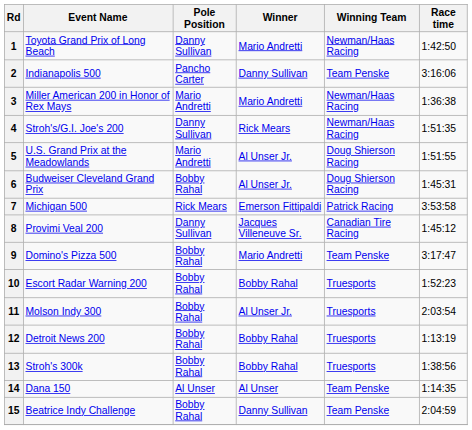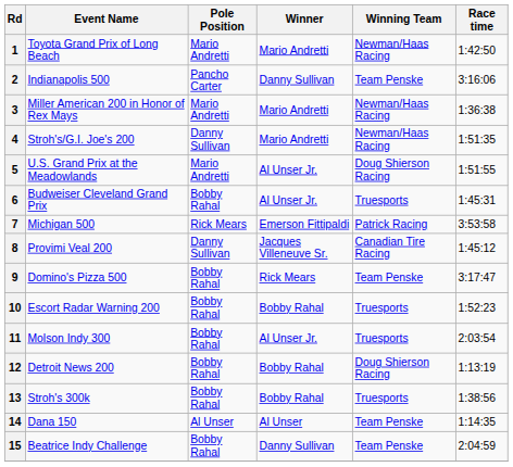 <table class="wikitable" style="font-size: 85%;">
 <tr>
 <th>Rd</th>
 <th>Event Name</th>
 <th>Pole Position</th>
 <th>Winner</th>
 <th>Winning Team</th>
 <th>Race time</th>
 </tr>
 <tr>
 <th>1</th>
 <td><a href='#'>Toyota Grand Prix of Long Beach</a></td>
-<td> <a href='#'>Danny Sullivan</a></td>
+<td> <a href='#'>Mario Andretti</a></td>
 <td> <a href='#'>Mario Andretti</a></td>
 <td><a href='#'>Newman/Haas Racing</a></td>
 <td>1:42:50</td>
 </tr>
 <tr>
 <th>2</th>
 <td><a href='#'>Indianapolis 500</a></td>
 <td> <a href='#'>Pancho Carter</a></td>
 <td> <a href='#'>Danny Sullivan</a></td>
 <td><a href='#'>Team Penske</a></td>
 <td>3:16:06</td>
 </tr>
 <tr>
 <th>3</th>
 <td><a href='#'>Miller American 200 in Honor of Rex Mays</a></td>
 <td> <a href='#'>Mario Andretti</a></td>
 <td> <a href='#'>Mario Andretti</a></td>
 <td><a href='#'>Newman/Haas Racing</a></td>
 <td>1:36:38</td>
 </tr>
 <tr>
 <th>4</th>
 <td><a href='#'>Stroh's/G.I. Joe's 200</a></td>
 <td> <a href='#'>Danny Sullivan</a></td>
-<td> <a href='#'>Rick Mears</a></td>
+<td> <a href='#'>Mario Andretti</a></td>
 <td><a href='#'>Newman/Haas Racing</a></td>
 <td>1:51:35</td>
 </tr>
 <tr>
 <th>5</th>
 <td><a href='#'>U.S. Grand Prix at the Meadowlands</a></td>
 <td> <a href='#'>Mario Andretti</a></td>
 <td> <a href='#'>Al Unser Jr.</a></td>
 <td><a href='#'>Doug Shierson Racing</a></td>
 <td>1:51:55</td>
 </tr>
 <tr>
 <th>6</th>
 <td><a href='#'>Budweiser Cleveland Grand Prix</a></td>
 <td> <a href='#'>Bobby Rahal</a></td>
 <td> <a href='#'>Al Unser Jr.</a></td>
-<td><a href='#'>Doug Shierson Racing</a></td>
+<td><a href='#'>Truesports</a></td>
 <td>1:45:31</td>
 </tr>
 <tr>
 <th>7</th>
 <td><a href='#'>Michigan 500</a></td>
 <td> <a href='#'>Rick Mears</a></td>
 <td> <a href='#'>Emerson Fittipaldi</a></td>
 <td><a href='#'>Patrick Racing</a></td>
 <td>3:53:58</td>
 </tr>
 <tr>
 <th>8</th>
 <td><a href='#'>Provimi Veal 200</a></td>
 <td> <a href='#'>Danny Sullivan</a></td>
 <td> <a href='#'>Jacques Villeneuve Sr.</a></td>
 <td><a href='#'>Canadian Tire Racing</a></td>
 <td>1:45:12</td>
 </tr>
 <tr>
 <th>9</th>
 <td><a href='#'>Domino's Pizza 500</a></td>
 <td> <a href='#'>Bobby Rahal</a></td>
-<td> <a href='#'>Mario Andretti</a></td>
+<td> <a href='#'>Rick Mears</a></td>
 <td><a href='#'>Team Penske</a></td>
 <td>3:17:47</td>
 </tr>
 <tr>
 <th>10</th>
 <td><a href='#'>Escort Radar Warning 200</a></td>
 <td> <a href='#'>Bobby Rahal</a></td>
 <td> <a href='#'>Bobby Rahal</a></td>
 <td><a href='#'>Truesports</a></td>
 <td>1:52:23</td>
 </tr>
 <tr>
 <th>11</th>
 <td><a href='#'>Molson Indy 300</a></td>
 <td> <a href='#'>Bobby Rahal</a></td>
 <td> <a href='#'>Al Unser Jr.</a></td>
 <td><a href='#'>Truesports</a></td>
 <td>2:03:54</td>
 </tr>
 <tr>
 <th>12</th>
 <td><a href='#'>Detroit News 200</a></td>
 <td> <a href='#'>Bobby Rahal</a></td>
 <td> <a href='#'>Bobby Rahal</a></td>
-<td><a href='#'>Truesports</a></td>
+<td><a href='#'>Doug Shierson Racing</a></td>
 <td>1:13:19</td>
 </tr>
 <tr>
 <th>13</th>
 <td><a href='#'>Stroh's 300k</a></td>
 <td> <a href='#'>Bobby Rahal</a></td>
 <td> <a href='#'>Bobby Rahal</a></td>
 <td><a href='#'>Truesports</a></td>
 <td>1:38:56</td>
 </tr>
 <tr>
 <th>14</th>
 <td><a href='#'>Dana 150</a></td>
 <td> <a href='#'>Al Unser</a></td>
 <td> <a href='#'>Al Unser</a></td>
 <td><a href='#'>Team Penske</a></td>
 <td>1:14:35</td>
 </tr>
 <tr>
 <th>15</th>
 <td><a href='#'>Beatrice Indy Challenge</a></td>
 <td> <a href='#'>Bobby Rahal</a></td>
 <td> <a href='#'>Danny Sullivan</a></td>
 <td><a href='#'>Team Penske</a></td>
 <td>2:04:59</td>
 </tr>
 <tr>
 </tr>
 </table>
